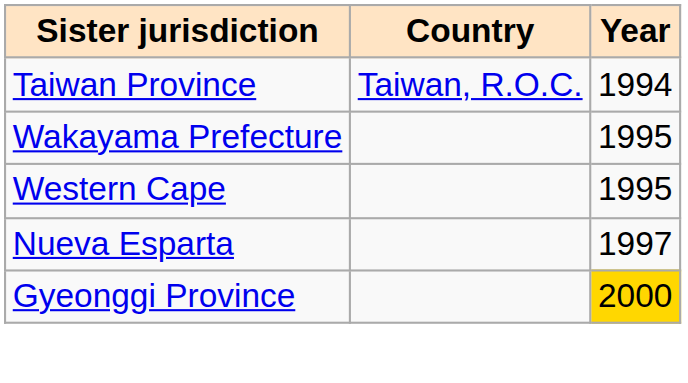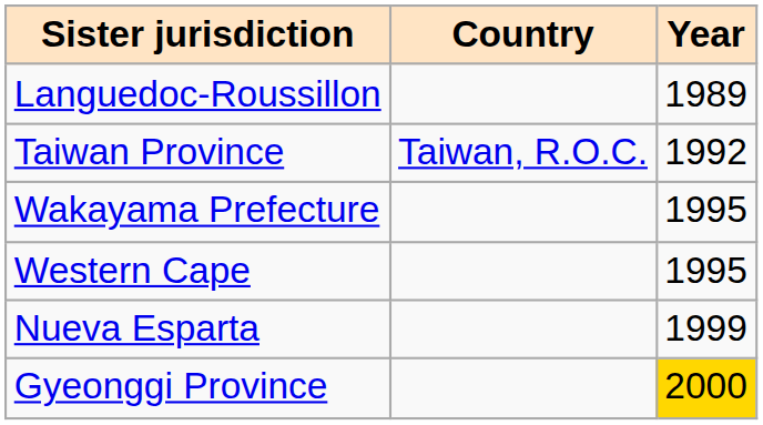 <table class="wikitable">
 <tr>
 <th style=background:bisque>Sister jurisdiction</th>
 <th style=background:bisque>Country</th>
 <th style=background:bisque>Year</th>
 </tr>
 <tr>
+<td><a href='#'>Languedoc-Roussillon</a></td>
+<td></td>
+<td>1989</td>
+</tr>
+<tr>
 <td><a href='#'>Taiwan Province</a></td>
 <td> <a href='#'>Taiwan, R.O.C.</a></td>
-<td>1994</td>
+<td>1992</td>
 </tr>
 <tr>
 <td><a href='#'>Wakayama Prefecture</a></td>
 <td></td>
 <td>1995</td>
 </tr>
 <tr>
 <td><a href='#'>Western Cape</a></td>
 <td></td>
 <td>1995</td>
 </tr>
 <tr>
 <td><a href='#'>Nueva Esparta</a></td>
 <td></td>
-<td>1997</td>
+<td>1999</td>
 </tr>
 <tr>
 <td><a href='#'>Gyeonggi Province</a></td>
 <td></td>
 <td style="background: gold;">2000</td>
 </tr>
 </table>
